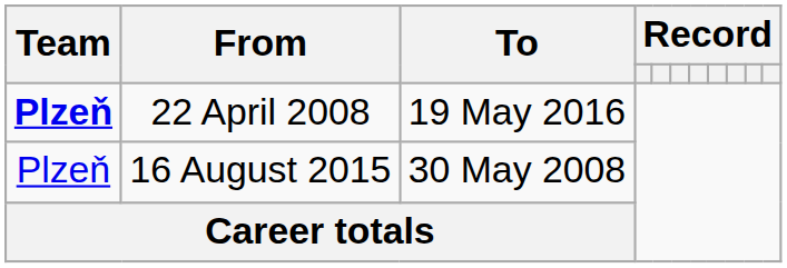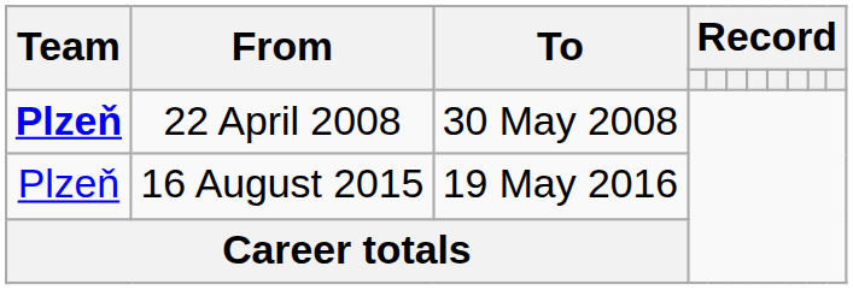 <table class="wikitable" style="text-align: center">
 <tr>
 <th rowspan=2>Team</th>
 <th rowspan=2>From</th>
 <th rowspan=2>To</th>
 <th colspan=8>Record</th>
 </tr>
 <tr>
 <th></th>
 <th></th>
 <th></th>
 <th></th>
 <th></th>
 <th></th>
 <th></th>
 <th></th>
 </tr>
 <tr>
 <td><strong><a href='#'>Plzeň</a></strong></td>
 <td>22 April 2008</td>
-<td>19 May 2016<br></td>
+<td>30 May 2008<br></td>
 </tr>
 <tr>
 <td><a href='#'>Plzeň</a></td>
 <td>16 August 2015</td>
-<td>30 May 2008<br></td>
+<td>19 May 2016<br></td>
 </tr>
 <tr>
 <th colspan=3>Career totals<br></th>
 </tr>
 </table>
